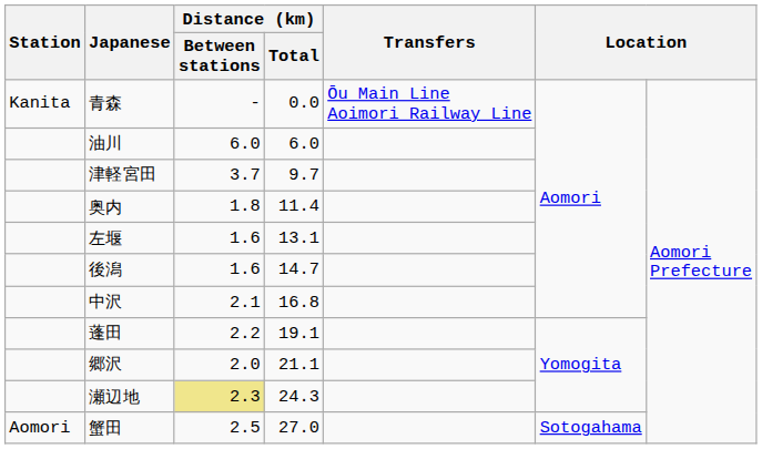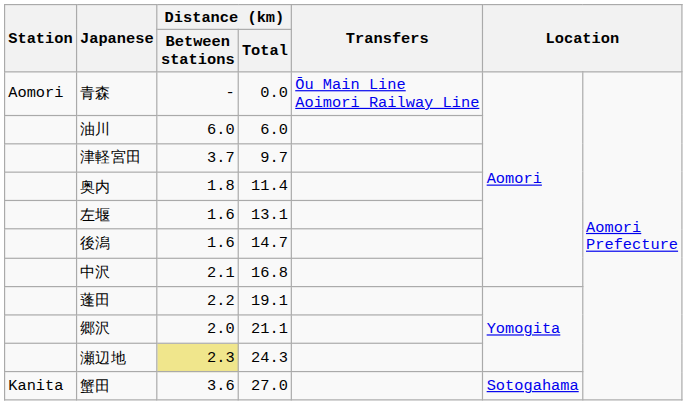 <table class="wikitable" rules="all">
 <tr>
 <th rowspan="2">Station</th>
 <th rowspan="2">Japanese</th>
 <th colspan="2">Distance (km)</th>
 <th rowspan="2">Transfers</th>
 <th colspan="2" rowspan="2">Location</th>
 </tr>
 <tr>
 <th>Between<br>stations</th>
 <th>Total</th>
 </tr>
 <tr>
-<td>Kanita</td>
+<td>Aomori</td>
 <td>青森</td>
 <td style="text-align:right;">-</td>
 <td style="text-align:right;">0.0</td>
 <td><a href='#'>Ōu Main Line</a><br><a href='#'>Aoimori Railway Line</a></td>
 <td rowspan=7><a href='#'>Aomori</a></td>
 <td rowspan="19"><a href='#'>Aomori<br>Prefecture</a></td>
 </tr>
 <tr>
 <td></td>
 <td>油川</td>
 <td style="text-align:right;">6.0</td>
 <td style="text-align:right;">6.0</td>
 <td> </td>
 </tr>
 <tr>
 <td></td>
 <td>津軽宮田</td>
 <td style="text-align:right;">3.7</td>
 <td style="text-align:right;">9.7</td>
 <td> </td>
 </tr>
 <tr>
 <td></td>
 <td>奥内</td>
 <td style="text-align:right;">1.8</td>
 <td style="text-align:right;">11.4</td>
 <td> </td>
 </tr>
 <tr>
 <td></td>
 <td>左堰</td>
 <td style="text-align:right;">1.6</td>
 <td style="text-align:right;">13.1</td>
 <td> </td>
 </tr>
 <tr>
 <td></td>
 <td>後潟</td>
 <td style="text-align:right;">1.6</td>
 <td style="text-align:right;">14.7</td>
 <td> </td>
 </tr>
 <tr>
 <td></td>
 <td>中沢</td>
 <td style="text-align:right;">2.1</td>
 <td style="text-align:right;">16.8</td>
 <td> </td>
 </tr>
 <tr>
 <td></td>
 <td>蓬田</td>
 <td style="text-align:right;">2.2</td>
 <td style="text-align:right;">19.1</td>
 <td> </td>
 <td rowspan=3><a href='#'>Yomogita</a></td>
 </tr>
 <tr>
 <td></td>
 <td>郷沢</td>
 <td style="text-align:right;">2.0</td>
 <td style="text-align:right;">21.1</td>
 <td> </td>
 </tr>
 <tr>
 <td></td>
 <td>瀬辺地</td>
 <td style="background: khaki; text-align:right;">2.3</td>
 <td style="text-align:right;">24.3</td>
 <td> </td>
 </tr>
 <tr>
-<td>Aomori</td>
+<td>Kanita</td>
 <td>蟹田</td>
-<td style="text-align:right;">2.5</td>
+<td style="text-align:right;">3.6</td>
 <td style="text-align:right;">27.0</td>
 <td> </td>
 <td><a href='#'>Sotogahama</a></td>
 </tr>
 </table>
